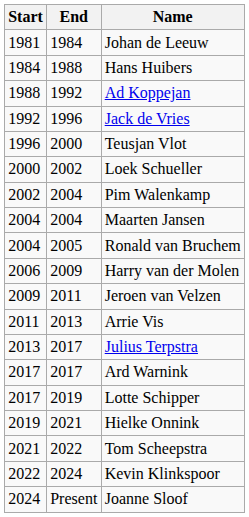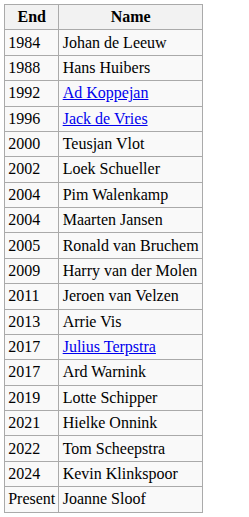 <table class="wikitable">
 <tr>
-<th>Start</th>
 <th>End</th>
 <th>Name</th>
 </tr>
 <tr>
-<td>1981</td>
 <td>1984</td>
 <td>Johan de Leeuw</td>
 </tr>
 <tr>
-<td>1984</td>
 <td>1988</td>
 <td>Hans Huibers</td>
 </tr>
 <tr>
-<td>1988</td>
 <td>1992</td>
 <td><a href='#'>Ad Koppejan</a></td>
 </tr>
 <tr>
-<td>1992</td>
 <td>1996</td>
 <td><a href='#'>Jack de Vries</a></td>
 </tr>
 <tr>
-<td>1996</td>
 <td>2000</td>
 <td>Teusjan Vlot</td>
 </tr>
 <tr>
-<td>2000</td>
 <td>2002</td>
 <td>Loek Schueller</td>
 </tr>
 <tr>
-<td>2002</td>
 <td>2004</td>
 <td>Pim Walenkamp</td>
 </tr>
 <tr>
 <td>2004</td>
-<td>2004</td>
 <td>Maarten Jansen</td>
 </tr>
 <tr>
-<td>2004</td>
 <td>2005</td>
 <td>Ronald van Bruchem</td>
 </tr>
 <tr>
-<td>2006</td>
 <td>2009</td>
 <td>Harry van der Molen</td>
 </tr>
 <tr>
-<td>2009</td>
 <td>2011</td>
 <td>Jeroen van Velzen</td>
 </tr>
 <tr>
-<td>2011</td>
 <td>2013</td>
 <td>Arrie Vis</td>
 </tr>
 <tr>
-<td>2013</td>
 <td>2017</td>
 <td><a href='#'>Julius Terpstra</a></td>
 </tr>
 <tr>
 <td>2017</td>
-<td>2017</td>
 <td>Ard Warnink</td>
 </tr>
 <tr>
-<td>2017</td>
 <td>2019</td>
 <td>Lotte Schipper</td>
 </tr>
 <tr>
-<td>2019</td>
 <td>2021</td>
 <td>Hielke Onnink</td>
 </tr>
 <tr>
-<td>2021</td>
 <td>2022</td>
 <td>Tom Scheepstra</td>
 </tr>
 <tr>
-<td>2022</td>
 <td>2024</td>
 <td>Kevin Klinkspoor</td>
 </tr>
 <tr>
-<td>2024</td>
 <td>Present</td>
 <td>Joanne Sloof</td>
 </tr>
 </table>
